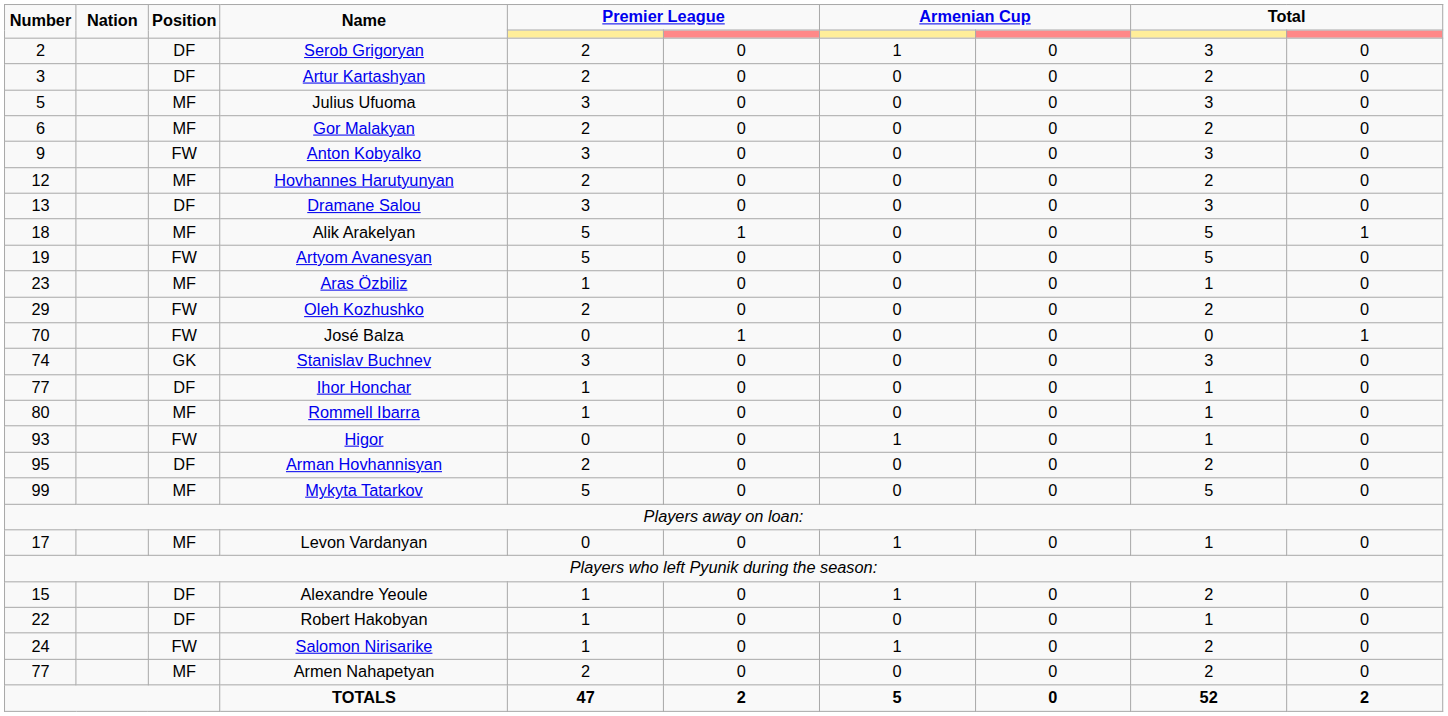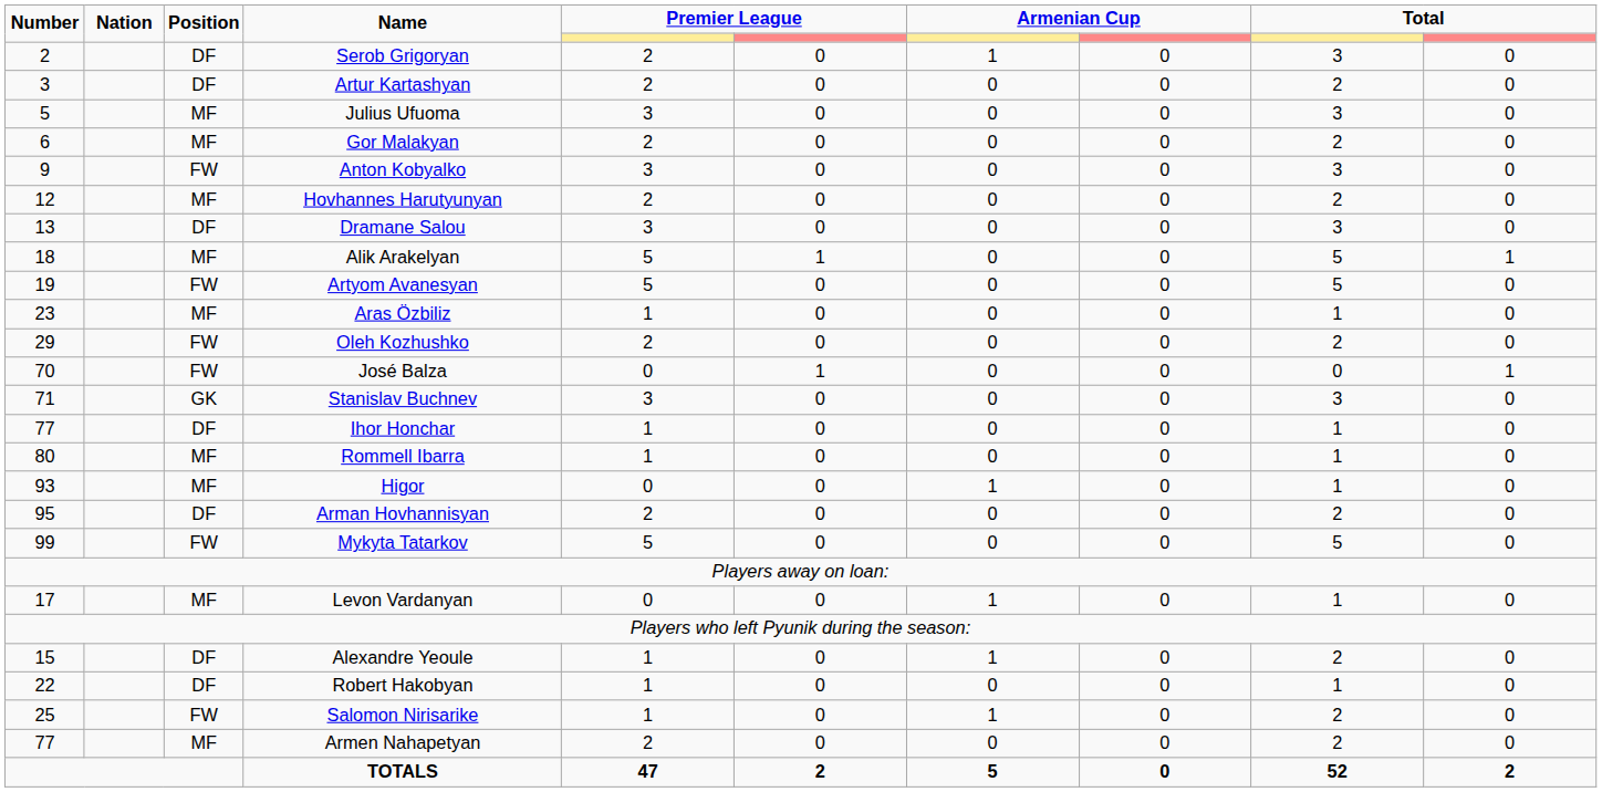 <table class="wikitable" style="text-align:center;">
 <tr>
 <td rowspan="2"  style="width:5%; text-align:center;"><strong>Number</strong></td>
 <td rowspan="2"  style="width:5%; text-align:center;"><strong>Nation</strong></td>
 <td rowspan="2"  style="width:5%; text-align:center;"><strong>Position</strong></td>
 <td rowspan="2"  style="width:20%; text-align:center;"><strong>Name</strong></td>
 <td colspan="2" style="text-align:center;"><strong><a href='#'>Premier League</a></strong></td>
 <td colspan="2" style="text-align:center;"><strong><a href='#'>Armenian Cup</a></strong></td>
 <td colspan="2" style="text-align:center;"><strong>Total</strong></td>
 </tr>
 <tr>
 <th style="width:60px; background:#fe9;"></th>
 <th style="width:60px; background:#ff8888;"></th>
 <th style="width:60px; background:#fe9;"></th>
 <th style="width:60px; background:#ff8888;"></th>
 <th style="width:60px; background:#fe9;"></th>
 <th style="width:60px; background:#ff8888;"></th>
 </tr>
 <tr>
 <td>2</td>
 <td></td>
 <td>DF</td>
 <td><a href='#'>Serob Grigoryan</a></td>
 <td>2</td>
 <td>0</td>
 <td>1</td>
 <td>0</td>
 <td>3</td>
 <td>0</td>
 </tr>
 <tr>
 <td>3</td>
 <td></td>
 <td>DF</td>
 <td><a href='#'>Artur Kartashyan</a></td>
 <td>2</td>
 <td>0</td>
 <td>0</td>
 <td>0</td>
 <td>2</td>
 <td>0</td>
 </tr>
 <tr>
 <td>5</td>
 <td></td>
 <td>MF</td>
 <td>Julius Ufuoma</td>
 <td>3</td>
 <td>0</td>
 <td>0</td>
 <td>0</td>
 <td>3</td>
 <td>0</td>
 </tr>
 <tr>
 <td>6</td>
 <td></td>
 <td>MF</td>
 <td><a href='#'>Gor Malakyan</a></td>
 <td>2</td>
 <td>0</td>
 <td>0</td>
 <td>0</td>
 <td>2</td>
 <td>0</td>
 </tr>
 <tr>
 <td>9</td>
 <td></td>
 <td>FW</td>
 <td><a href='#'>Anton Kobyalko</a></td>
 <td>3</td>
 <td>0</td>
 <td>0</td>
 <td>0</td>
 <td>3</td>
 <td>0</td>
 </tr>
 <tr>
 <td>12</td>
 <td></td>
 <td>MF</td>
 <td><a href='#'>Hovhannes Harutyunyan</a></td>
 <td>2</td>
 <td>0</td>
 <td>0</td>
 <td>0</td>
 <td>2</td>
 <td>0</td>
 </tr>
 <tr>
 <td>13</td>
 <td></td>
 <td>DF</td>
 <td><a href='#'>Dramane Salou</a></td>
 <td>3</td>
 <td>0</td>
 <td>0</td>
 <td>0</td>
 <td>3</td>
 <td>0</td>
 </tr>
 <tr>
 <td>18</td>
 <td></td>
 <td>MF</td>
 <td>Alik Arakelyan</td>
 <td>5</td>
 <td>1</td>
 <td>0</td>
 <td>0</td>
 <td>5</td>
 <td>1</td>
 </tr>
 <tr>
 <td>19</td>
 <td></td>
 <td>FW</td>
 <td><a href='#'>Artyom Avanesyan</a></td>
 <td>5</td>
 <td>0</td>
 <td>0</td>
 <td>0</td>
 <td>5</td>
 <td>0</td>
 </tr>
 <tr>
 <td>23</td>
 <td></td>
 <td>MF</td>
 <td><a href='#'>Aras Özbiliz</a></td>
 <td>1</td>
 <td>0</td>
 <td>0</td>
 <td>0</td>
 <td>1</td>
 <td>0</td>
 </tr>
 <tr>
 <td>29</td>
 <td></td>
 <td>FW</td>
 <td><a href='#'>Oleh Kozhushko</a></td>
 <td>2</td>
 <td>0</td>
 <td>0</td>
 <td>0</td>
 <td>2</td>
 <td>0</td>
 </tr>
 <tr>
 <td>70</td>
 <td></td>
 <td>FW</td>
 <td>José Balza</td>
 <td>0</td>
 <td>1</td>
 <td>0</td>
 <td>0</td>
 <td>0</td>
 <td>1</td>
 </tr>
 <tr>
-<td>74</td>
+<td>71</td>
 <td></td>
 <td>GK</td>
 <td><a href='#'>Stanislav Buchnev</a></td>
 <td>3</td>
 <td>0</td>
 <td>0</td>
 <td>0</td>
 <td>3</td>
 <td>0</td>
 </tr>
 <tr>
 <td>77</td>
 <td></td>
 <td>DF</td>
 <td><a href='#'>Ihor Honchar</a></td>
 <td>1</td>
 <td>0</td>
 <td>0</td>
 <td>0</td>
 <td>1</td>
 <td>0</td>
 </tr>
 <tr>
 <td>80</td>
 <td></td>
 <td>MF</td>
 <td><a href='#'>Rommell Ibarra</a></td>
 <td>1</td>
 <td>0</td>
 <td>0</td>
 <td>0</td>
 <td>1</td>
 <td>0</td>
 </tr>
 <tr>
 <td>93</td>
 <td></td>
-<td>FW</td>
+<td>MF</td>
 <td><a href='#'>Higor</a></td>
 <td>0</td>
 <td>0</td>
 <td>1</td>
 <td>0</td>
 <td>1</td>
 <td>0</td>
 </tr>
 <tr>
 <td>95</td>
 <td></td>
 <td>DF</td>
 <td><a href='#'>Arman Hovhannisyan</a></td>
 <td>2</td>
 <td>0</td>
 <td>0</td>
 <td>0</td>
 <td>2</td>
 <td>0</td>
 </tr>
 <tr>
 <td>99</td>
 <td></td>
-<td>MF</td>
+<td>FW</td>
 <td><a href='#'>Mykyta Tatarkov</a></td>
 <td>5</td>
 <td>0</td>
 <td>0</td>
 <td>0</td>
 <td>5</td>
 <td>0</td>
 </tr>
 <tr>
 <td colspan="14"><em>Players away on loan:</em></td>
 </tr>
 <tr>
 <td>17</td>
 <td></td>
 <td>MF</td>
 <td>Levon Vardanyan</td>
 <td>0</td>
 <td>0</td>
 <td>1</td>
 <td>0</td>
 <td>1</td>
 <td>0</td>
 </tr>
 <tr>
 <td colspan="14"><em>Players who left Pyunik during the season:</em></td>
 </tr>
 <tr>
 <td>15</td>
 <td></td>
 <td>DF</td>
 <td>Alexandre Yeoule</td>
 <td>1</td>
 <td>0</td>
 <td>1</td>
 <td>0</td>
 <td>2</td>
 <td>0</td>
 </tr>
 <tr>
 <td>22</td>
 <td></td>
 <td>DF</td>
 <td>Robert Hakobyan</td>
 <td>1</td>
 <td>0</td>
 <td>0</td>
 <td>0</td>
 <td>1</td>
 <td>0</td>
 </tr>
 <tr>
-<td>24</td>
+<td>25</td>
 <td></td>
 <td>FW</td>
 <td><a href='#'>Salomon Nirisarike</a></td>
 <td>1</td>
 <td>0</td>
 <td>1</td>
 <td>0</td>
 <td>2</td>
 <td>0</td>
 </tr>
 <tr>
 <td>77</td>
 <td></td>
 <td>MF</td>
 <td>Armen Nahapetyan</td>
 <td>2</td>
 <td>0</td>
 <td>0</td>
 <td>0</td>
 <td>2</td>
 <td>0</td>
 </tr>
 <tr>
 <td colspan="3"></td>
 <td><strong>TOTALS</strong></td>
 <td><strong>47</strong></td>
 <td><strong>2</strong></td>
 <td><strong>5</strong></td>
 <td><strong>0</strong></td>
 <td><strong>52</strong></td>
 <td><strong>2</strong></td>
 </tr>
 </table>
